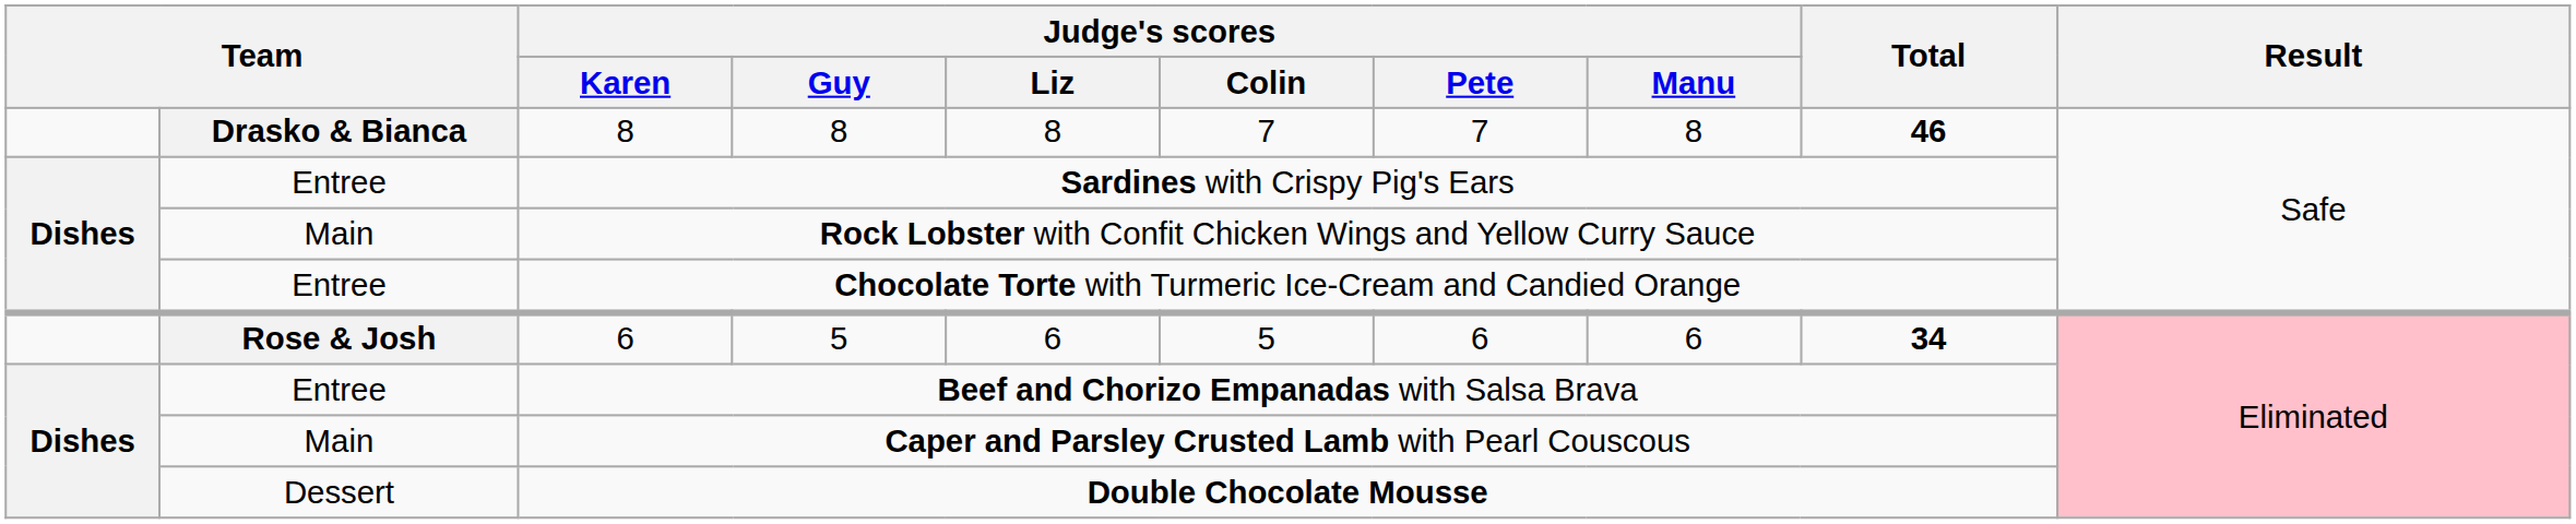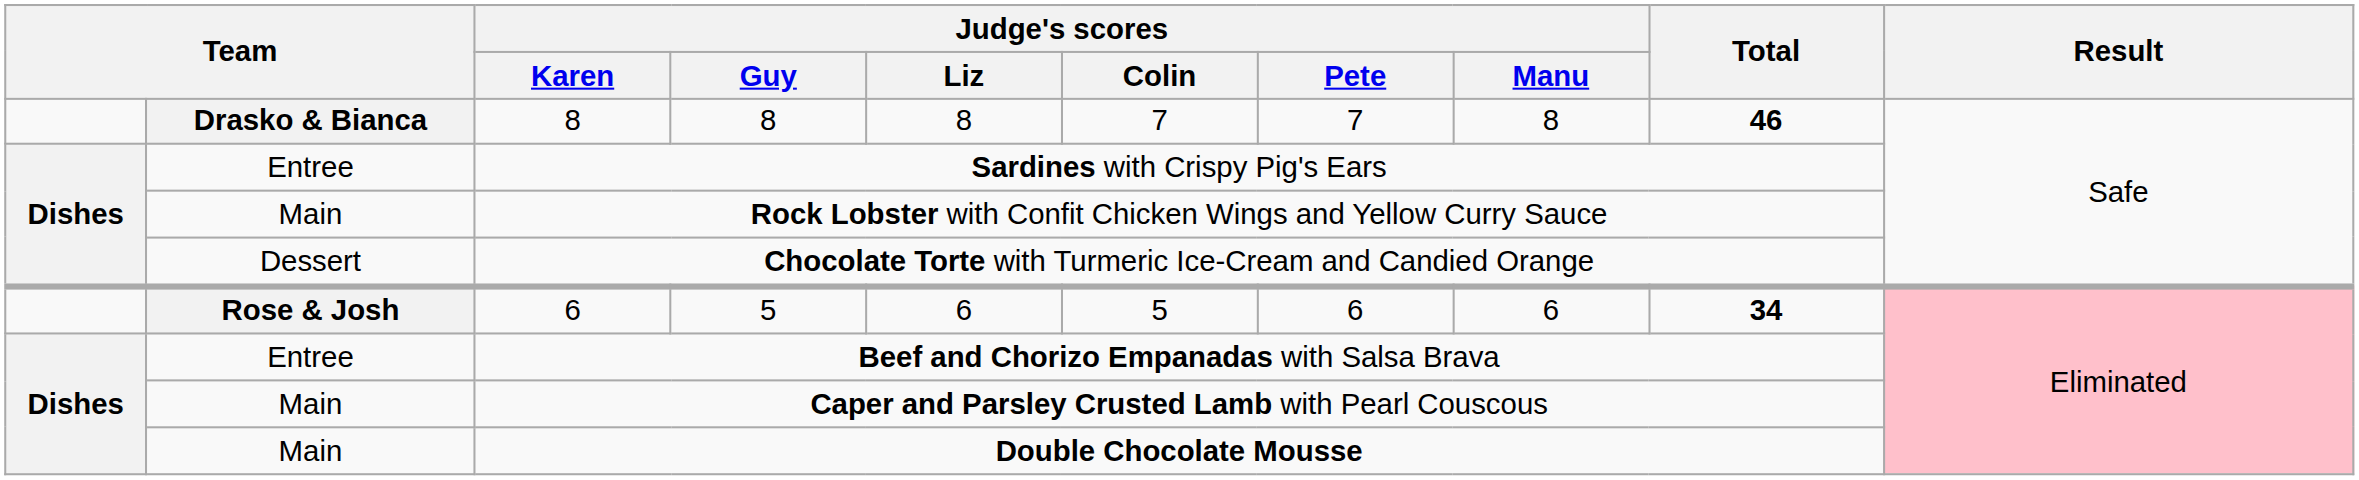 <table class="wikitable plainrowheaders" style="margin:1em auto; text-align:center; font-size:90%; width:80em;">
 <tr>
 <th rowspan="2" style="width:20%;" colspan="2">Team</th>
 <th colspan="6" style="width:50%;">Judge's scores</th>
 <th rowspan="2" style="width:10%;">Total<br></th>
 <th rowspan="2" style="width:20%;">Result</th>
 </tr>
 <tr>
 <th style="width:50px;"><a href='#'>Karen</a></th>
 <th style="width:50px;"><a href='#'>Guy</a></th>
 <th style="width:50px;">Liz</th>
 <th style="width:50px;">Colin</th>
 <th style="width:50px;"><a href='#'>Pete</a></th>
 <th style="width:50px;"><a href='#'>Manu</a></th>
 </tr>
 <tr>
 <td></td>
 <th style="width:14%">Drasko & Bianca</th>
 <td>8</td>
 <td>8</td>
 <td>8</td>
 <td>7</td>
 <td>7</td>
 <td>8</td>
 <td><strong>46</strong></td>
 <td rowspan="4">Safe</td>
 </tr>
 <tr>
 <th rowspan="3">Dishes</th>
 <td>Entree</td>
 <td colspan="7"><strong>Sardines</strong> with Crispy Pig's Ears</td>
 </tr>
 <tr>
 <td>Main</td>
 <td colspan="7"><strong>Rock Lobster</strong> with Confit Chicken Wings and Yellow Curry Sauce</td>
 </tr>
 <tr>
-<td>Entree</td>
+<td>Dessert</td>
 <td colspan="7"><strong>Chocolate Torte</strong> with Turmeric Ice-Cream and Candied Orange</td>
 </tr>
 <tr style="border-top:3px solid #aaa;">
 <td></td>
 <th>Rose & Josh</th>
 <td>6</td>
 <td>5</td>
 <td>6</td>
 <td>5</td>
 <td>6</td>
 <td>6</td>
 <td><strong>34</strong></td>
 <td rowspan="4" bgcolor="pink">Eliminated</td>
 </tr>
 <tr>
 <th rowspan="3">Dishes</th>
 <td>Entree</td>
 <td colspan="7"><strong>Beef and Chorizo Empanadas</strong> with Salsa Brava</td>
 </tr>
 <tr>
 <td>Main</td>
 <td colspan="7"><strong>Caper and Parsley Crusted Lamb</strong> with Pearl Couscous</td>
 </tr>
 <tr>
-<td>Dessert</td>
+<td>Main</td>
 <td colspan="7"><strong>Double Chocolate Mousse</strong></td>
 </tr>
 </table>
